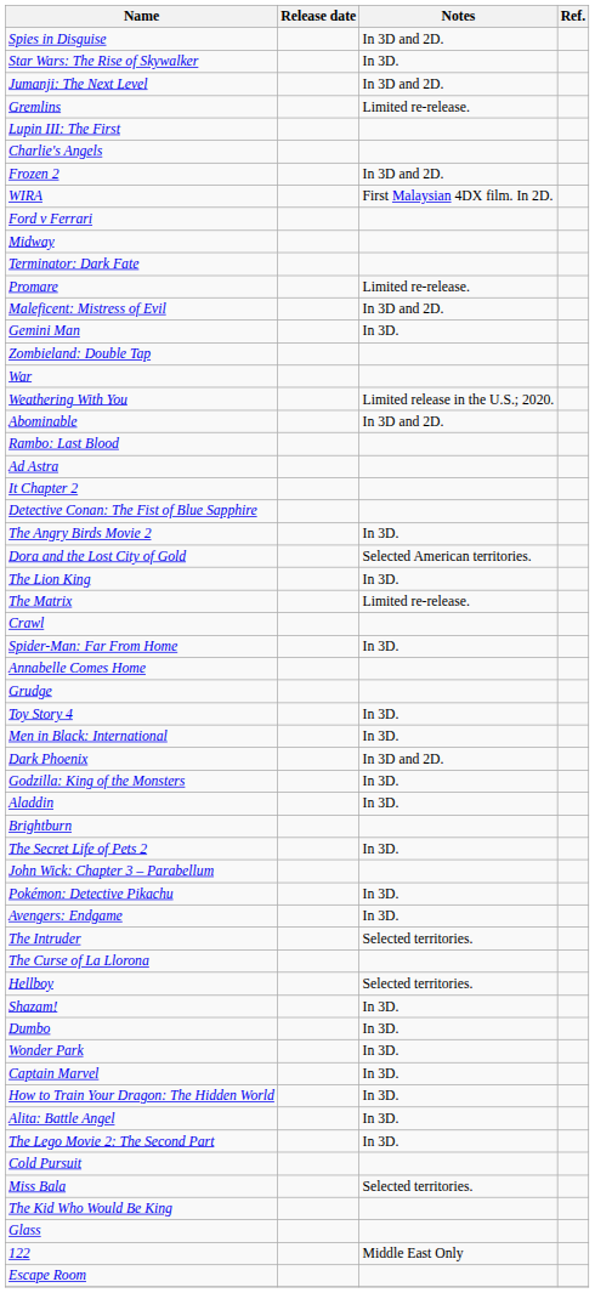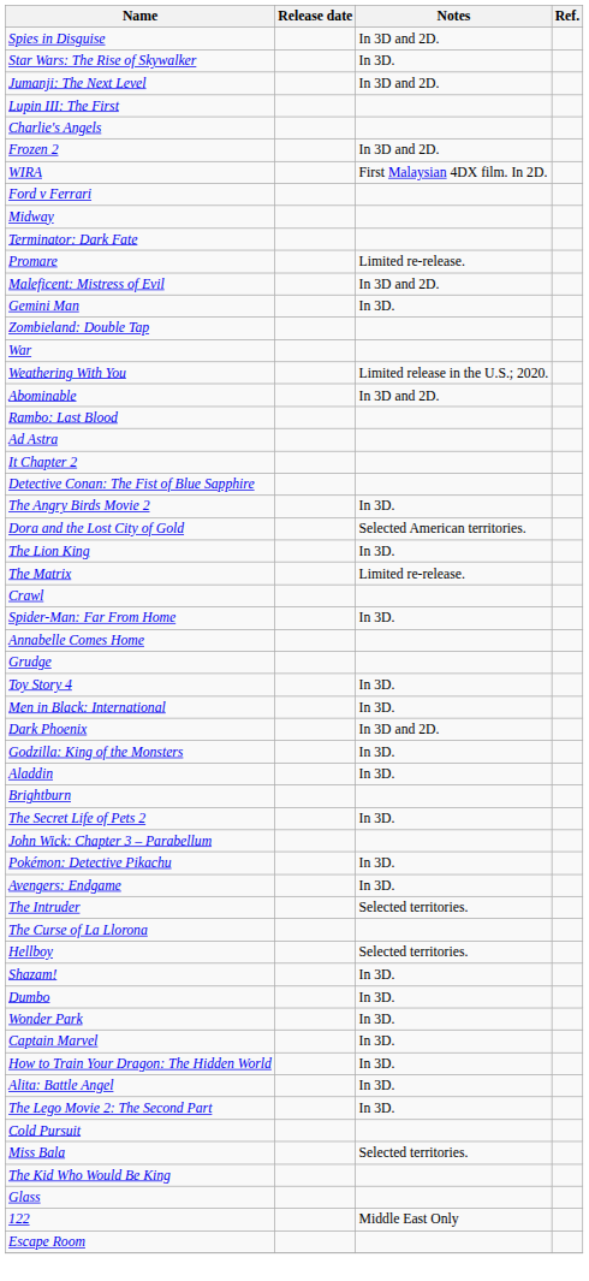 <table class="wikitable sortable collapsible">
 <tr>
 <th scope="col">Name</th>
 <th scope="col">Release date</th>
 <th scope="col" class="unsortable">Notes</th>
 <th scope="col" class="unsortable">Ref.</th>
 </tr>
 <tr>
 <td><em><a href='#'>Spies in Disguise</a></em></td>
 <td align=center></td>
 <td>In 3D and 2D.</td>
 <td></td>
 </tr>
 <tr>
 <td><em><a href='#'>Star Wars: The Rise of Skywalker</a></em></td>
 <td align=center></td>
 <td>In 3D.</td>
 <td></td>
 </tr>
 <tr>
 <td><em><a href='#'>Jumanji: The Next Level</a></em></td>
 <td align=center></td>
 <td>In 3D and 2D.</td>
-<td></td>
-</tr>
-<tr>
-<td><em><a href='#'>Gremlins</a></em></td>
-<td align=center></td>
-<td>Limited re-release.</td>
 <td></td>
 </tr>
 <tr>
 <td><em><a href='#'>Lupin III: The First</a></em></td>
 <td align=center></td>
 <td></td>
 <td></td>
 </tr>
 <tr>
 <td><em><a href='#'>Charlie's Angels</a></em></td>
 <td align=center></td>
 <td></td>
 <td></td>
 </tr>
 <tr>
 <td><em><a href='#'>Frozen 2</a></em></td>
 <td align=center></td>
 <td>In 3D and 2D.</td>
 <td></td>
 </tr>
 <tr>
 <td><em><a href='#'>WIRA</a></em></td>
 <td align=center></td>
 <td>First <a href='#'>Malaysian</a> 4DX film. In 2D.</td>
 <td></td>
 </tr>
 <tr>
 <td><em><a href='#'>Ford v Ferrari</a></em></td>
 <td align=center></td>
 <td></td>
 <td></td>
 </tr>
 <tr>
 <td><em><a href='#'>Midway</a></em></td>
 <td align=center></td>
 <td></td>
 <td></td>
 </tr>
 <tr>
 <td><em><a href='#'>Terminator: Dark Fate</a></em></td>
 <td align=center></td>
 <td></td>
 <td></td>
 </tr>
 <tr>
 <td><em><a href='#'>Promare</a></em></td>
 <td align=center></td>
 <td>Limited re-release.</td>
 <td></td>
 </tr>
 <tr>
 <td><em><a href='#'>Maleficent: Mistress of Evil</a></em></td>
 <td align=center></td>
 <td>In 3D and 2D.</td>
 <td></td>
 </tr>
 <tr>
 <td><em><a href='#'>Gemini Man</a></em></td>
 <td align=center></td>
 <td>In 3D.</td>
 <td></td>
 </tr>
 <tr>
 <td><em><a href='#'>Zombieland: Double Tap</a></em></td>
 <td align=center></td>
 <td></td>
 <td></td>
 </tr>
 <tr>
 <td><em><a href='#'>War</a></em></td>
 <td align=center></td>
 <td></td>
 <td></td>
 </tr>
 <tr>
 <td><em><a href='#'>Weathering With You</a></em></td>
 <td align=center></td>
 <td>Limited release in the U.S.; 2020.</td>
 <td></td>
 </tr>
 <tr>
 <td><em><a href='#'>Abominable</a></em></td>
 <td align=center></td>
 <td>In 3D and 2D.</td>
 <td></td>
 </tr>
 <tr>
 <td><em><a href='#'>Rambo: Last Blood</a></em></td>
 <td align=center></td>
 <td></td>
 <td></td>
 </tr>
 <tr>
 <td><em><a href='#'>Ad Astra</a></em></td>
 <td align=center></td>
 <td></td>
 <td></td>
 </tr>
 <tr>
 <td><em><a href='#'>It Chapter 2</a></em></td>
 <td align=center></td>
 <td></td>
 <td></td>
 </tr>
 <tr>
 <td><em><a href='#'>Detective Conan: The Fist of Blue Sapphire</a></em></td>
 <td align=center></td>
 <td></td>
 <td></td>
 </tr>
 <tr>
 <td><em><a href='#'>The Angry Birds Movie 2</a></em></td>
 <td align=center></td>
 <td>In 3D.</td>
 <td></td>
 </tr>
 <tr>
 <td><em><a href='#'>Dora and the Lost City of Gold</a></em></td>
 <td align=center></td>
 <td>Selected American territories.</td>
 <td></td>
 </tr>
 <tr>
 <td><em><a href='#'>The Lion King</a></em></td>
 <td align=center></td>
 <td>In 3D.</td>
 <td></td>
 </tr>
 <tr>
 <td><em><a href='#'>The Matrix</a></em></td>
 <td align=center></td>
 <td>Limited re-release.</td>
 <td></td>
 </tr>
 <tr>
 <td><em><a href='#'>Crawl</a></em></td>
 <td align=center></td>
 <td></td>
 <td></td>
 </tr>
 <tr>
 <td><em><a href='#'>Spider-Man: Far From Home</a></em></td>
 <td align=center></td>
 <td>In 3D.</td>
 <td></td>
 </tr>
 <tr>
 <td><em><a href='#'>Annabelle Comes Home</a></em></td>
 <td align=center></td>
 <td></td>
 <td></td>
 </tr>
 <tr>
 <td><em><a href='#'>Grudge</a></em></td>
 <td align=center></td>
 <td></td>
 <td></td>
 </tr>
 <tr>
 <td><em><a href='#'>Toy Story 4</a></em></td>
 <td align=center></td>
 <td>In 3D.</td>
 <td></td>
 </tr>
 <tr>
 <td><em><a href='#'>Men in Black: International</a></em></td>
 <td align=center></td>
 <td>In 3D.</td>
 <td></td>
 </tr>
 <tr>
 <td><em><a href='#'>Dark Phoenix</a></em></td>
 <td align=center></td>
 <td>In 3D and 2D.</td>
 <td></td>
 </tr>
 <tr>
 <td><em><a href='#'>Godzilla: King of the Monsters</a></em></td>
 <td align=center></td>
 <td>In 3D.</td>
 <td></td>
 </tr>
 <tr>
 <td><em><a href='#'>Aladdin</a></em></td>
 <td align=center></td>
 <td>In 3D.</td>
 <td></td>
 </tr>
 <tr>
 <td><em><a href='#'>Brightburn</a></em></td>
 <td align=center></td>
 <td></td>
 <td></td>
 </tr>
 <tr>
 <td><em><a href='#'>The Secret Life of Pets 2</a></em></td>
 <td align=center></td>
 <td>In 3D.</td>
 <td></td>
 </tr>
 <tr>
 <td><em><a href='#'>John Wick: Chapter 3 – Parabellum</a></em></td>
 <td align=center></td>
 <td></td>
 <td></td>
 </tr>
 <tr>
 <td><em><a href='#'>Pokémon: Detective Pikachu</a></em></td>
 <td align=center></td>
 <td>In 3D.</td>
 <td></td>
 </tr>
 <tr>
 <td><em><a href='#'>Avengers: Endgame</a></em></td>
 <td align=center></td>
 <td>In 3D.</td>
 <td></td>
 </tr>
 <tr>
 <td><em><a href='#'>The Intruder</a></em></td>
 <td align=center></td>
 <td>Selected territories.</td>
 <td></td>
 </tr>
 <tr>
 <td><em><a href='#'>The Curse of La Llorona</a></em></td>
 <td align=center></td>
 <td></td>
 <td></td>
 </tr>
 <tr>
 <td><em><a href='#'>Hellboy</a></em></td>
 <td align=center></td>
 <td>Selected territories.</td>
 <td></td>
 </tr>
 <tr>
 <td><em><a href='#'>Shazam!</a></em></td>
 <td align=center></td>
 <td>In 3D.</td>
 <td></td>
 </tr>
 <tr>
 <td><em><a href='#'>Dumbo</a></em></td>
 <td align=center></td>
 <td>In 3D.</td>
 <td></td>
 </tr>
 <tr>
 <td><em><a href='#'>Wonder Park</a></em></td>
 <td align=center></td>
 <td>In 3D.</td>
 <td></td>
 </tr>
 <tr>
 <td><em><a href='#'>Captain Marvel</a></em></td>
 <td align=center></td>
 <td>In 3D.</td>
 <td></td>
 </tr>
 <tr>
 <td><em><a href='#'>How to Train Your Dragon: The Hidden World</a></em></td>
 <td align=center></td>
 <td>In 3D.</td>
 <td></td>
 </tr>
 <tr>
 <td><em><a href='#'>Alita: Battle Angel</a></em></td>
 <td align=center></td>
 <td>In 3D.</td>
 <td></td>
 </tr>
 <tr>
 <td><em><a href='#'>The Lego Movie 2: The Second Part</a></em></td>
 <td align=center></td>
 <td>In 3D.</td>
 <td></td>
 </tr>
 <tr>
 <td><em><a href='#'>Cold Pursuit</a></em></td>
 <td align=center></td>
 <td></td>
 <td></td>
 </tr>
 <tr>
 <td><em><a href='#'>Miss Bala</a></em></td>
 <td align=center></td>
 <td>Selected territories.</td>
 <td></td>
 </tr>
 <tr>
 <td><em><a href='#'>The Kid Who Would Be King</a></em></td>
 <td align=center></td>
 <td></td>
 <td></td>
 </tr>
 <tr>
 <td><em><a href='#'>Glass</a></em></td>
 <td align=center></td>
 <td></td>
 <td></td>
 </tr>
 <tr>
 <td><em><a href='#'>122</a></em></td>
 <td align=center></td>
 <td>Middle East Only</td>
 </tr>
 <tr>
 <td><em><a href='#'>Escape Room</a></em></td>
 <td align=center></td>
 <td></td>
 <td></td>
 </tr>
 <tr>
 </tr>
 </table>
